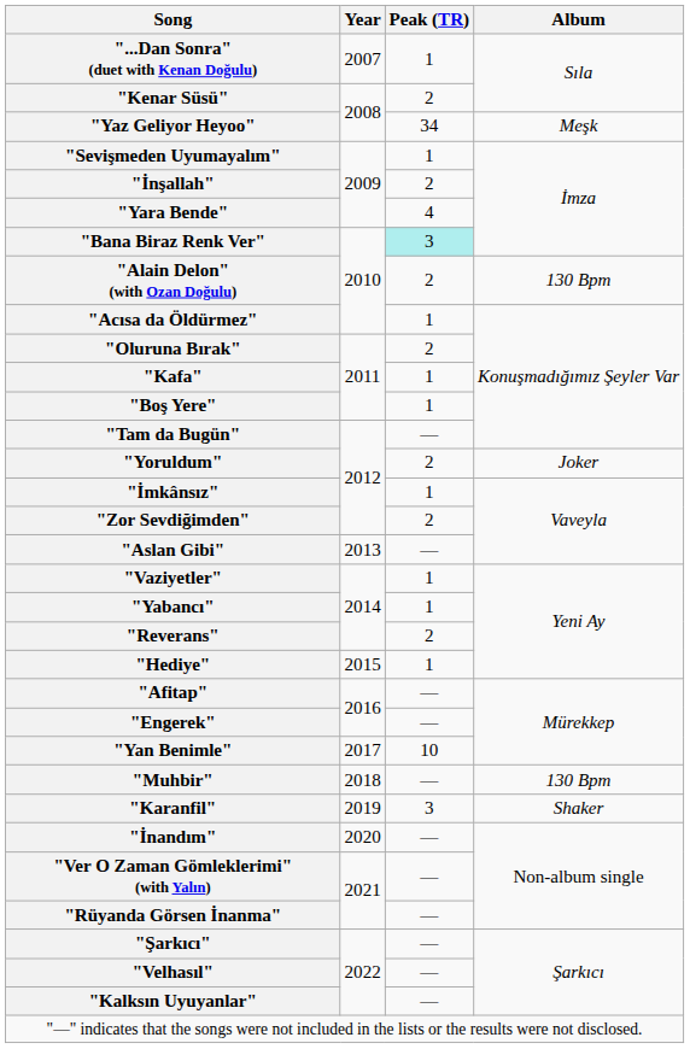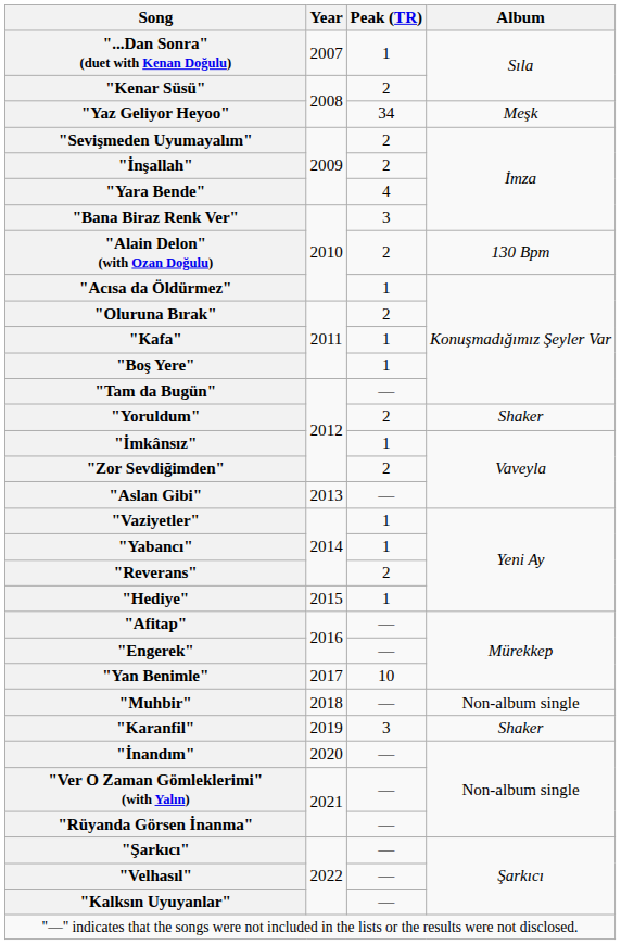 <table class="wikitable plainrowheaders" style="text-align:center;">
 <tr>
 <th scope="col" style="width:18em;">Song</th>
 <th scope="col">Year</th>
 <th scope="col">Peak (<a href='#'>TR</a>)</th>
 <th scope="col">Album</th>
 </tr>
 <tr>
 <th scope="row">"...Dan Sonra"<br><small>(duet with <a href='#'>Kenan Doğulu</a>)</small></th>
 <td>2007</td>
 <td>1</td>
 <td rowspan="2"><em>Sıla</em></td>
 </tr>
 <tr>
 <th scope="row">"Kenar Süsü"</th>
 <td rowspan="2">2008</td>
 <td>2</td>
 </tr>
 <tr>
 <th scope="row">"Yaz Geliyor Heyoo"</th>
 <td>34</td>
 <td rowspan="1"><em>Meşk</em></td>
 </tr>
 <tr>
 <th scope="row">"Sevişmeden Uyumayalım"</th>
 <td rowspan="3">2009</td>
-<td>1</td>
+<td>2</td>
 <td rowspan="4"><em>İmza</em></td>
 </tr>
 <tr>
 <th scope="row">"İnşallah"</th>
 <td>2</td>
 </tr>
 <tr>
 <th scope="row">"Yara Bende"</th>
 <td>4</td>
 </tr>
 <tr>
 <th scope="row">"Bana Biraz Renk Ver"</th>
 <td rowspan="3">2010</td>
-<td style="background: paleturquoise;">3</td>
+<td>3</td>
 </tr>
 <tr>
 <th scope="row">"Alain Delon"<br><small>(with <a href='#'>Ozan Doğulu</a>)</small></th>
 <td>2</td>
 <td><em>130 Bpm</em></td>
 </tr>
 <tr>
 <th scope="row">"Acısa da Öldürmez"</th>
 <td>1</td>
 <td rowspan="5"><em>Konuşmadığımız Şeyler Var</em></td>
 </tr>
 <tr>
 <th scope="row">"Oluruna Bırak"</th>
 <td rowspan="3">2011</td>
 <td>2</td>
 </tr>
 <tr>
 <th scope="row">"Kafa"</th>
 <td>1</td>
 </tr>
 <tr>
 <th scope="row">"Boş Yere"</th>
 <td>1</td>
 </tr>
 <tr>
 <th scope="row">"Tam da Bugün"</th>
 <td rowspan="4">2012</td>
 <td>—</td>
 </tr>
 <tr>
 <th scope="row">"Yoruldum"</th>
 <td>2</td>
-<td><em>Joker</em></td>
+<td><em>Shaker</em></td>
 </tr>
 <tr>
 <th scope="row">"İmkânsız"</th>
 <td>1</td>
 <td rowspan="3"><em>Vaveyla</em></td>
 </tr>
 <tr>
 <th scope="row">"Zor Sevdiğimden"</th>
 <td>2</td>
 </tr>
 <tr>
 <th scope="row">"Aslan Gibi"</th>
 <td>2013</td>
 <td>—</td>
 </tr>
 <tr>
 <th scope="row">"Vaziyetler"</th>
 <td rowspan="3">2014</td>
 <td>1</td>
 <td rowspan="4"><em>Yeni Ay</em></td>
 </tr>
 <tr>
 <th scope="row">"Yabancı"</th>
 <td>1</td>
 </tr>
 <tr>
 <th scope="row">"Reverans"</th>
 <td>2</td>
 </tr>
 <tr>
 <th scope="row">"Hediye"</th>
 <td>2015</td>
 <td>1</td>
 </tr>
 <tr>
 <th scope="row">"Afitap"</th>
 <td rowspan="2">2016</td>
 <td>—</td>
 <td rowspan="3"><em>Mürekkep</em></td>
 </tr>
 <tr>
 <th scope="row">"Engerek"</th>
 <td>—</td>
 </tr>
 <tr>
 <th scope="row">"Yan Benimle"</th>
 <td rowspan="1">2017</td>
 <td>10</td>
 </tr>
 <tr>
 <th scope="row">"Muhbir"</th>
 <td rowspan="1">2018</td>
 <td>—</td>
-<td><em>130 Bpm</em></td>
+<td rowspan="1">Non-album single</td>
 </tr>
 <tr>
 <th scope="row">"Karanfil"</th>
 <td rowspan="1">2019</td>
 <td>3</td>
 <td><em>Shaker</em></td>
 </tr>
 <tr>
 <th scope="row">"İnandım"</th>
 <td rowspan="1">2020</td>
 <td>—</td>
 <td rowspan="3">Non-album single</td>
 </tr>
 <tr>
 <th scope="row">"Ver O Zaman Gömleklerimi"<br><small>(with <a href='#'>Yalın</a>)</small></th>
 <td rowspan="2">2021</td>
 <td>—</td>
 </tr>
 <tr>
 <th scope="row">"Rüyanda Görsen İnanma"</th>
 <td>—</td>
 </tr>
 <tr>
 <th scope="row">"Şarkıcı"</th>
 <td rowspan="3">2022</td>
 <td>—</td>
 <td rowspan="3"><em>Şarkıcı</em></td>
 </tr>
 <tr>
 <th scope="row">"Velhasıl"</th>
 <td>—</td>
 </tr>
 <tr>
 <th scope="row">"Kalksın Uyuyanlar"</th>
 <td>—</td>
 </tr>
 <tr>
 <td colspan="5" style="font-size:90%">"—" indicates that the songs were not included in the lists or the results were not disclosed.</td>
 </tr>
 </table>
